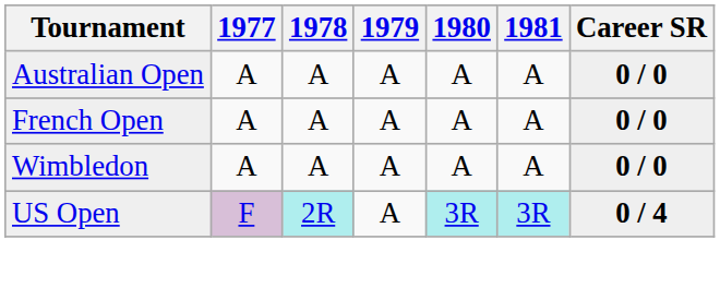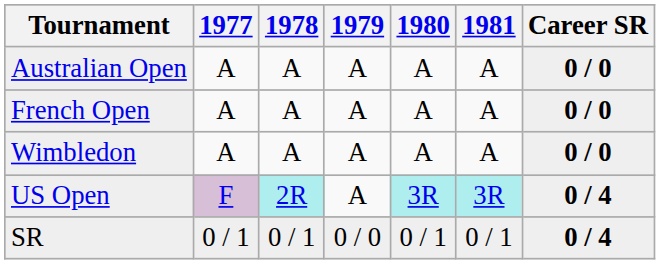 <table class="wikitable">
 <tr style="background:#efefef;">
 <th>Tournament</th>
 <th><a href='#'>1977</a></th>
 <th><a href='#'>1978</a></th>
 <th><a href='#'>1979</a></th>
 <th><a href='#'>1980</a></th>
 <th><a href='#'>1981</a></th>
 <th>Career SR</th>
 </tr>
 <tr>
 <td style="background:#EFEFEF;"><a href='#'>Australian Open</a></td>
 <td style="text-align:center;">A</td>
 <td style="text-align:center;">A</td>
 <td style="text-align:center;">A</td>
 <td style="text-align:center;">A</td>
 <td style="text-align:center;">A</td>
 <td style="text-align:center; background:#efefef;"><strong>0 / 0</strong></td>
 </tr>
 <tr>
 <td style="background:#EFEFEF;"><a href='#'>French Open</a></td>
 <td style="text-align:center;">A</td>
 <td style="text-align:center;">A</td>
 <td style="text-align:center;">A</td>
 <td style="text-align:center;">A</td>
 <td style="text-align:center;">A</td>
 <td style="text-align:center; background:#efefef;"><strong>0 / 0</strong></td>
 </tr>
 <tr>
 <td style="background:#EFEFEF;"><a href='#'>Wimbledon</a></td>
 <td style="text-align:center;">A</td>
 <td style="text-align:center;">A</td>
 <td style="text-align:center;">A</td>
 <td style="text-align:center;">A</td>
 <td style="text-align:center;">A</td>
 <td style="text-align:center; background:#efefef;"><strong>0 / 0</strong></td>
 </tr>
 <tr>
 <td style="background:#EFEFEF;"><a href='#'>US Open</a></td>
 <td style="text-align:center; background:thistle;"><a href='#'>F</a></td>
 <td style="text-align:center; background:#afeeee;"><a href='#'>2R</a></td>
 <td style="text-align:center;">A</td>
 <td style="text-align:center; background:#afeeee;"><a href='#'>3R</a></td>
 <td style="text-align:center; background:#afeeee;"><a href='#'>3R</a></td>
 <td style="text-align:center; background:#efefef;"><strong>0 / 4</strong></td>
 </tr>
+<tr>
+<td style="background:#EFEFEF;">SR</td>
+<td style="text-align:center; background:#efefef;">0 / 1</td>
+<td style="text-align:center; background:#efefef;">0 / 1</td>
+<td style="text-align:center; background:#efefef;">0 / 0</td>
+<td style="text-align:center; background:#efefef;">0 / 1</td>
+<td style="text-align:center; background:#efefef;">0 / 1</td>
+<td style="text-align:center; background:#efefef;"><strong>0 / 4</strong></td>
+</tr>
 </table>
